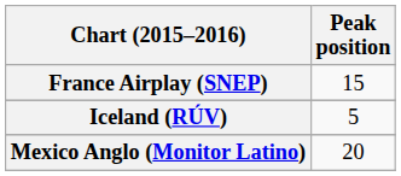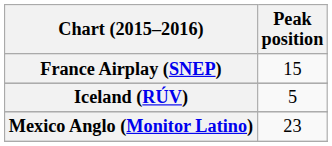 <table class="wikitable plainrowheaders sortable" style="text-align:center;">
 <tr>
 <th>Chart (2015–2016)</th>
 <th>Peak<br>position</th>
 </tr>
 <tr>
 </tr>
 <tr>
 </tr>
 <tr>
 </tr>
 <tr>
 </tr>
 <tr>
 </tr>
 <tr>
 </tr>
 <tr>
 </tr>
 <tr>
 </tr>
 <tr>
 </tr>
 <tr>
 </tr>
 <tr>
 </tr>
 <tr>
 </tr>
 <tr>
 <th scope="row">France Airplay (<a href='#'>SNEP</a>)</th>
 <td style="text-align:center;">15</td>
 </tr>
 <tr>
 </tr>
 <tr>
 <th scope="row">Iceland (<a href='#'>RÚV</a>)</th>
 <td>5</td>
 </tr>
 <tr>
 </tr>
 <tr>
 <th scope="row">Mexico Anglo (<a href='#'>Monitor Latino</a>)</th>
-<td style="text-align:center;">20</td>
+<td style="text-align:center;">23</td>
 </tr>
 <tr>
 </tr>
 <tr>
 </tr>
 <tr>
 </tr>
 <tr>
 </tr>
 <tr>
 </tr>
 <tr>
 </tr>
 <tr>
 </tr>
 <tr>
 </tr>
 <tr>
 </tr>
 <tr>
 </tr>
 <tr>
 </tr>
 <tr>
 </tr>
 <tr>
 </tr>
 <tr>
 </tr>
 <tr>
 </tr>
 <tr>
 </tr>
 </table>
